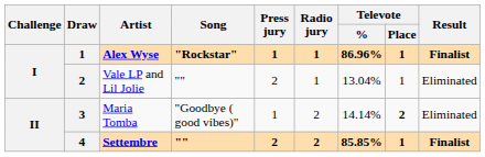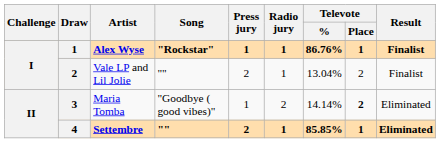 <table class="wikitable sortable plainrowheaders" style="text-align:center">
 <tr>
 <th rowspan="2" class="unsortable">Challenge</th>
 <th rowspan="2">Draw</th>
 <th rowspan="2">Artist</th>
 <th rowspan="2">Song</th>
 <th rowspan="2">Press jury</th>
 <th rowspan="2">Radio jury</th>
 <th colspan="2">Televote</th>
 <th rowspan="2">Result</th>
 </tr>
 <tr>
 <th>%</th>
 <th>Place</th>
 </tr>
 <tr style="font-weight:bold; background:#FFDEAD;">
 <th rowspan="2">I</th>
 <th scope="row" style="text-align:center">1</th>
 <td align="left"><a href='#'>Alex Wyse</a></td>
 <td align="left">"Rockstar"</td>
 <td>1</td>
 <td>1</td>
-<td>86.96%</td>
+<td>86.76%</td>
 <td>1</td>
 <td>Finalist</td>
 </tr>
 <tr>
 <th scope="row" style="text-align:center">2</th>
 <td align="left"><a href='#'>Vale LP</a> and <a href='#'>Lil Jolie</a></td>
 <td align="left">""</td>
 <td>2</td>
 <td>1</td>
 <td>13.04%</td>
-<td>1</td>
-<td>Eliminated</td>
+<td>2</td>
+<td>Finalist</td>
 </tr>
 <tr>
 <th rowspan="2">II</th>
 <th scope="row" style="text-align:center">3</th>
 <td align="left"><a href='#'>Maria Tomba</a></td>
 <td align="left">"Goodbye ( good vibes)"</td>
 <td>1</td>
 <td>2</td>
 <td>14.14%</td>
 <td><strong>2</strong></td>
 <td>Eliminated</td>
 </tr>
 <tr style="font-weight:bold; background:#FFDEAD;">
 <th scope="row" style="text-align:center">4</th>
 <td align="left"><a href='#'>Settembre</a></td>
 <td align="left">""</td>
 <td>2</td>
-<td>2</td>
+<td>1</td>
 <td>85.85%</td>
 <td>1</td>
-<td>Finalist</td>
+<td>Eliminated</td>
 </tr>
 </table>
